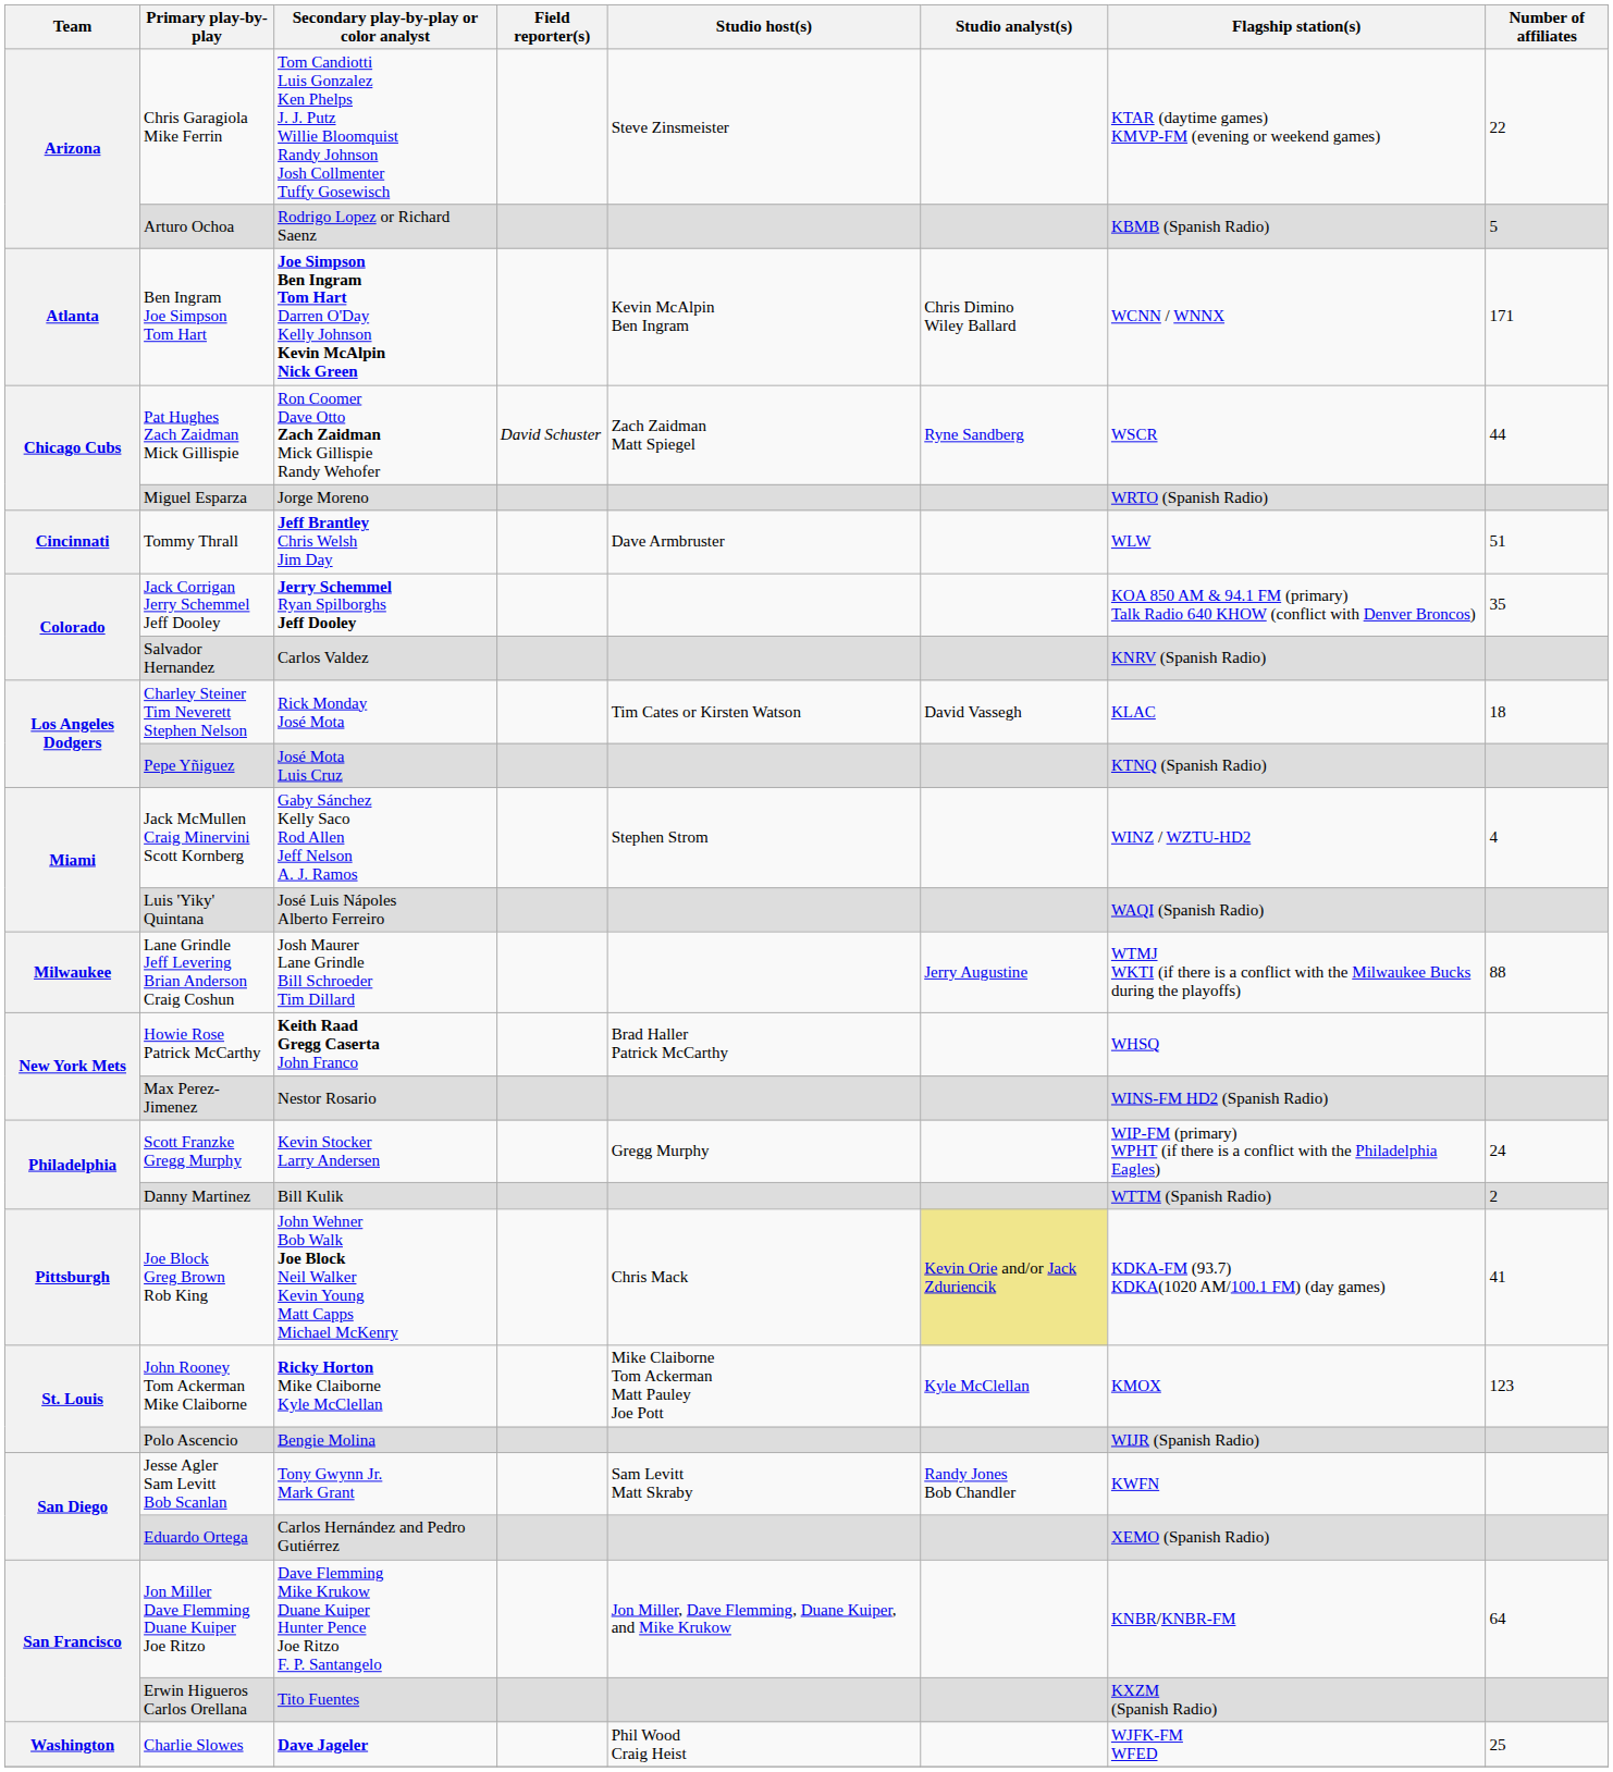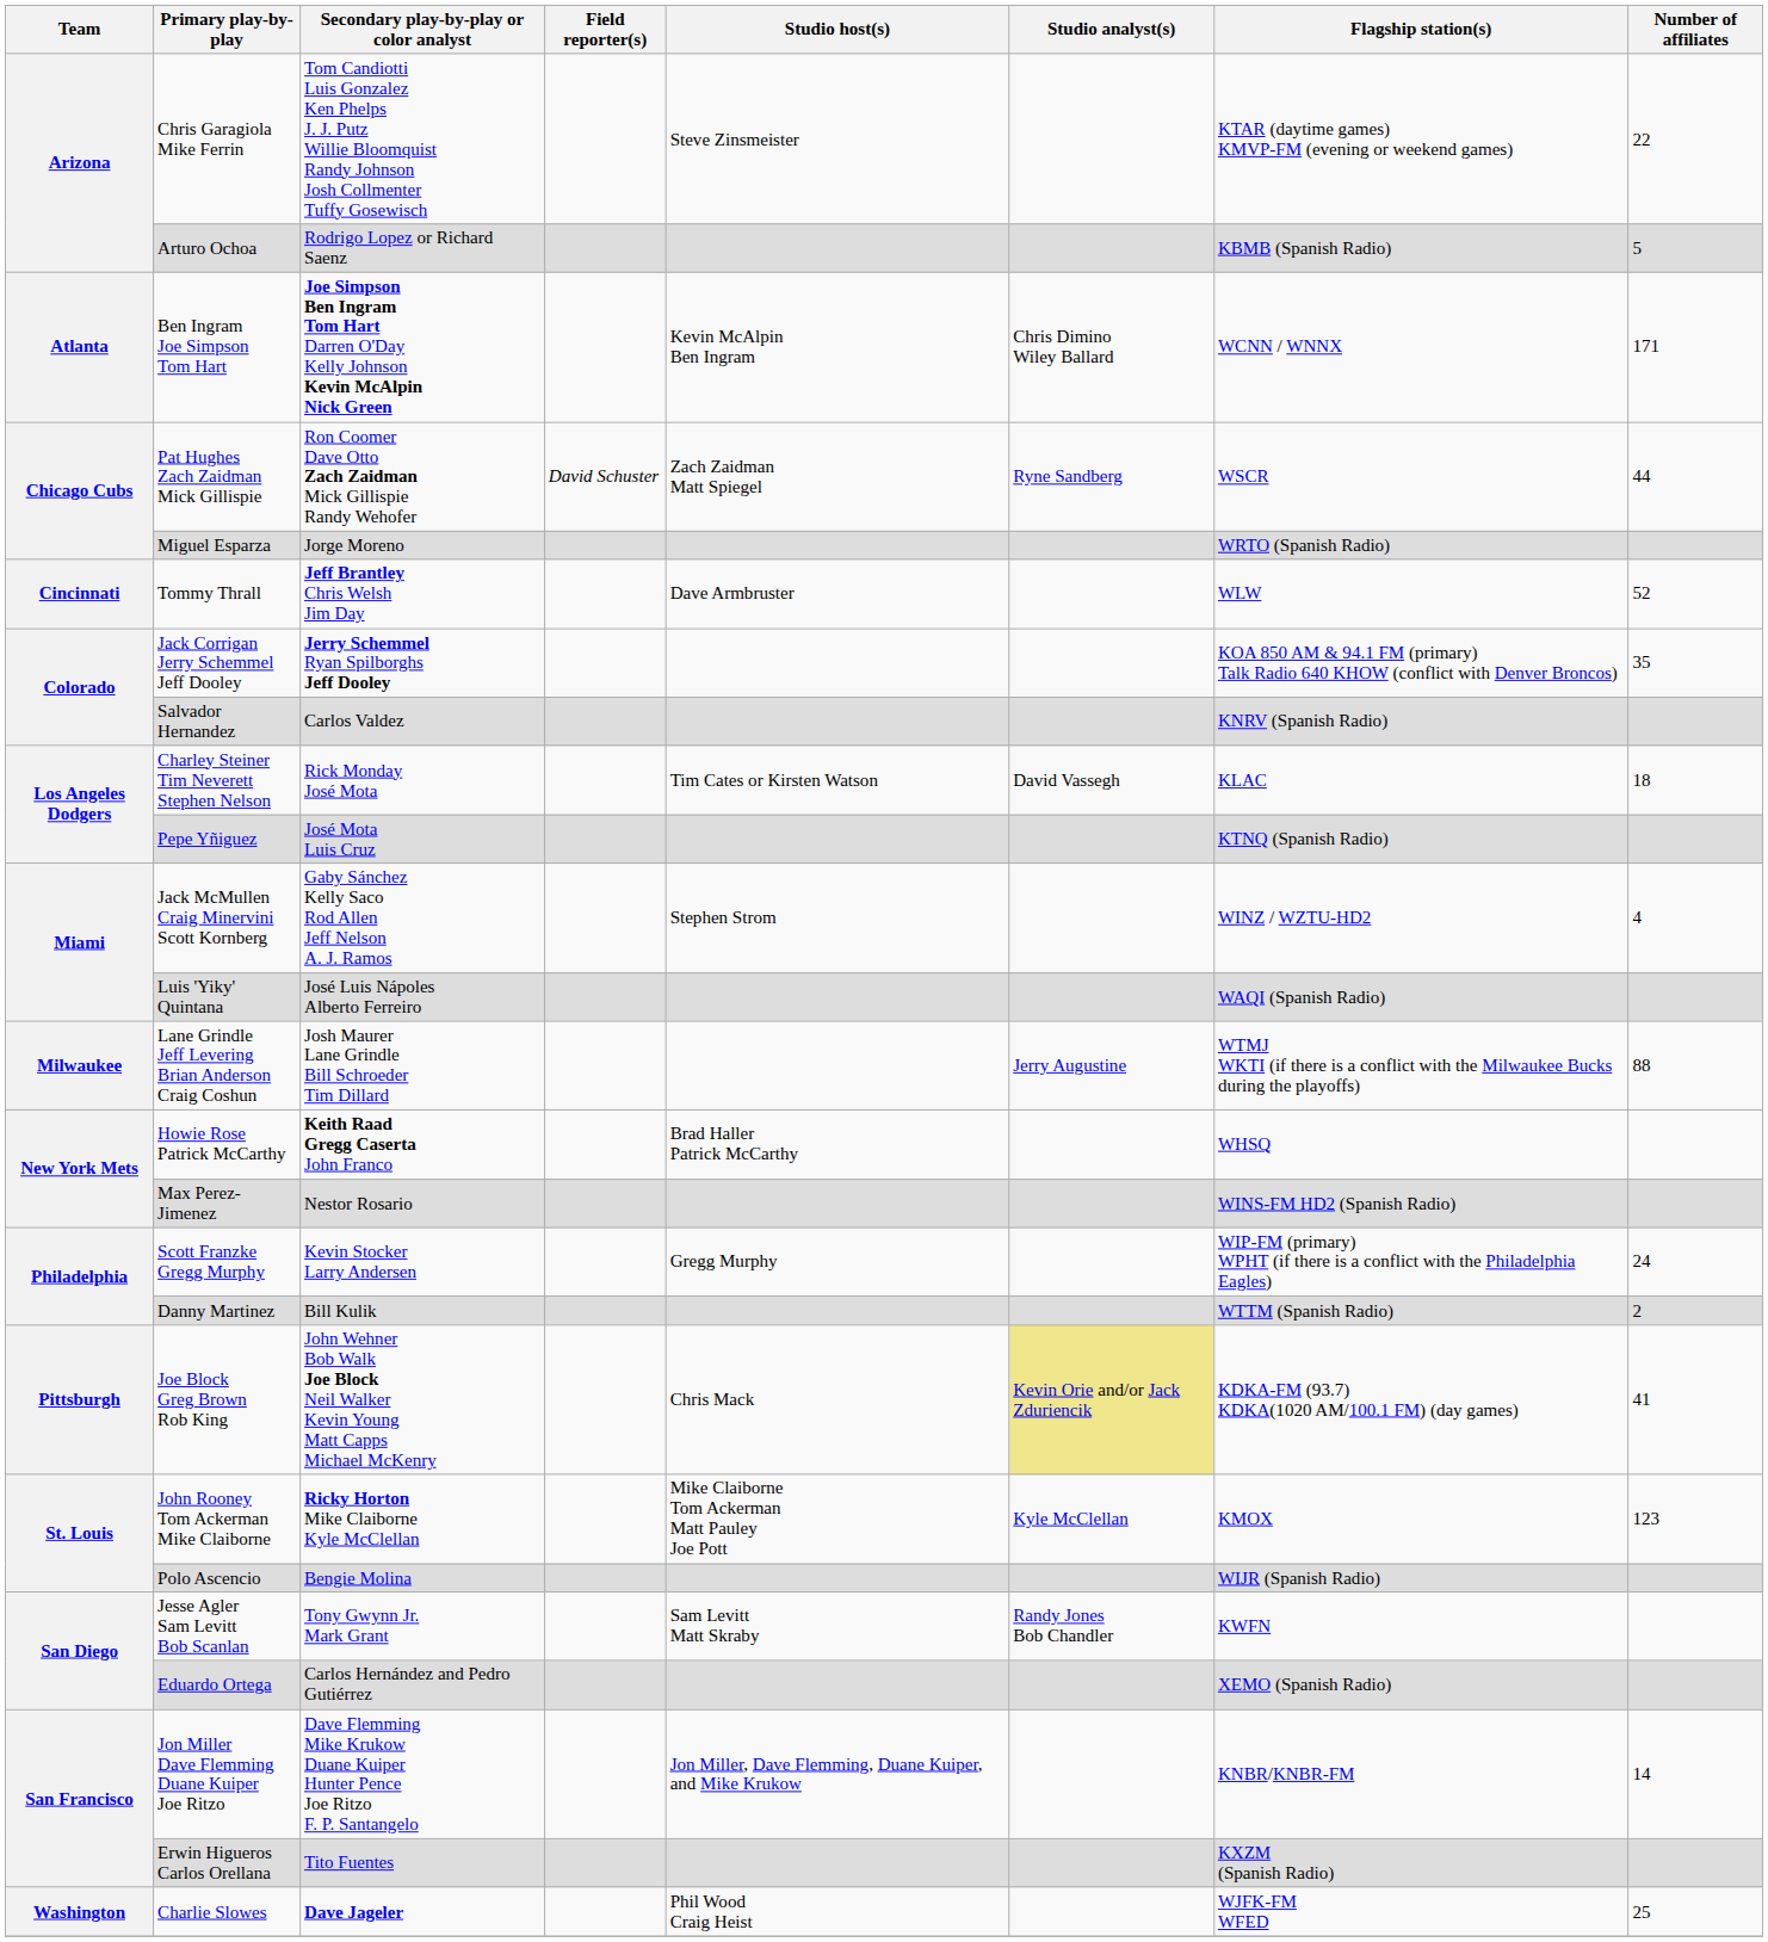 <table class="wikitable plainrowheaders">
 <tr>
 <th scope="col">Team</th>
 <th scope="col">Primary play-by-play</th>
 <th scope="col">Secondary play-by-play or color analyst</th>
 <th scope="col">Field reporter(s)</th>
 <th scope="col">Studio host(s)</th>
 <th scope="col">Studio analyst(s)</th>
 <th scope="col">Flagship station(s)</th>
 <th scope="col">Number of affiliates</th>
 </tr>
 <tr>
 <th scope="row" rowspan="2"><strong><a href='#'>Arizona</a></strong></th>
 <td>Chris Garagiola <br>Mike Ferrin </td>
 <td><a href='#'>Tom Candiotti</a> <br><a href='#'>Luis Gonzalez</a> <br><a href='#'>Ken Phelps</a> <br><a href='#'>J. J. Putz</a> <br><a href='#'>Willie Bloomquist</a> <br><a href='#'>Randy Johnson</a> <br><a href='#'>Josh Collmenter</a> <br><a href='#'>Tuffy Gosewisch</a> </td>
 <td></td>
 <td>Steve Zinsmeister</td>
 <td></td>
 <td><a href='#'>KTAR</a> (daytime games) <br><a href='#'>KMVP-FM</a> (evening or weekend games)</td>
 <td>22</td>
 </tr>
 <tr style="background:#ddd;">
 <td>Arturo Ochoa</td>
 <td><a href='#'>Rodrigo Lopez</a> or Richard Saenz</td>
 <td></td>
 <td></td>
 <td></td>
 <td><a href='#'>KBMB</a> (Spanish Radio)</td>
 <td>5</td>
 </tr>
 <tr>
 <th scope="row"><strong><a href='#'>Atlanta</a></strong></th>
 <td>Ben Ingram <br><a href='#'>Joe Simpson</a> <br><a href='#'>Tom Hart</a> </td>
 <td><strong><a href='#'>Joe Simpson</a></strong> <br><strong>Ben Ingram</strong> <br><strong><a href='#'>Tom Hart</a></strong> <br><a href='#'>Darren O'Day</a> <br><a href='#'>Kelly Johnson</a> <br><strong>Kevin McAlpin</strong> <br><strong><a href='#'>Nick Green</a></strong> </td>
 <td></td>
 <td>Kevin McAlpin <br>Ben Ingram </td>
 <td>Chris Dimino <br>Wiley Ballard </td>
 <td><a href='#'>WCNN</a> / <a href='#'>WNNX</a></td>
 <td>171</td>
 </tr>
 <tr>
 <th scope="row" rowspan="2"><strong><a href='#'>Chicago Cubs</a></strong></th>
 <td><a href='#'>Pat Hughes</a> <br><a href='#'>Zach Zaidman</a> <br>Mick Gillispie </td>
 <td><a href='#'>Ron Coomer</a> <br><a href='#'>Dave Otto</a> <br><strong>Zach Zaidman</strong> <br>Mick Gillispie <br>Randy Wehofer </td>
 <td><em>David Schuster</em></td>
 <td>Zach Zaidman<br>Matt Spiegel</td>
 <td><a href='#'>Ryne Sandberg</a></td>
 <td><a href='#'>WSCR</a></td>
 <td>44</td>
 </tr>
 <tr style="background:#ddd;">
 <td>Miguel Esparza</td>
 <td>Jorge Moreno</td>
 <td></td>
 <td></td>
 <td></td>
 <td><a href='#'>WRTO</a> (Spanish Radio)</td>
 <td></td>
 </tr>
 <tr>
 <th scope="row"><strong><a href='#'>Cincinnati</a></strong></th>
 <td>Tommy Thrall</td>
 <td><strong><a href='#'>Jeff Brantley</a></strong> <br><a href='#'>Chris Welsh</a> <br><a href='#'>Jim Day</a> </td>
 <td></td>
 <td>Dave Armbruster</td>
 <td></td>
 <td><a href='#'>WLW</a></td>
-<td>51</td>
+<td>52</td>
 </tr>
 <tr>
 <th scope="row" rowspan="2"><strong><a href='#'>Colorado</a></strong></th>
 <td><a href='#'>Jack Corrigan</a> <br><a href='#'>Jerry Schemmel</a> <br> Jeff Dooley </td>
 <td><strong><a href='#'>Jerry Schemmel</a></strong> <br><a href='#'>Ryan Spilborghs</a> <br><strong>Jeff Dooley</strong> </td>
 <td></td>
 <td></td>
 <td></td>
 <td><a href='#'>KOA 850 AM & 94.1 FM</a> (primary)<br><a href='#'>Talk Radio 640 KHOW</a> (conflict with <a href='#'>Denver Broncos</a>)</td>
 <td>35</td>
 </tr>
 <tr style="background:#ddd;">
 <td>Salvador Hernandez</td>
 <td>Carlos Valdez</td>
 <td></td>
 <td></td>
 <td></td>
 <td><a href='#'>KNRV</a> (Spanish Radio)</td>
 <td></td>
 </tr>
 <tr>
 <th scope="row" rowspan="2"><strong><a href='#'>Los Angeles Dodgers</a></strong></th>
 <td><a href='#'>Charley Steiner</a> <br><a href='#'>Tim Neverett</a> <br><a href='#'>Stephen Nelson</a> </td>
 <td><a href='#'>Rick Monday</a> <br><a href='#'>José Mota</a> </td>
 <td></td>
 <td>Tim Cates or Kirsten Watson</td>
 <td>David Vassegh</td>
 <td><a href='#'>KLAC</a></td>
 <td>18</td>
 </tr>
 <tr style="background:#ddd;">
 <td><a href='#'>Pepe Yñiguez</a></td>
 <td><a href='#'>José Mota</a> <br><a href='#'>Luis Cruz</a></td>
 <td></td>
 <td></td>
 <td></td>
 <td><a href='#'>KTNQ</a> (Spanish Radio)</td>
 <td></td>
 </tr>
 <tr>
 <th scope="row" rowspan="2"><strong><a href='#'>Miami</a></strong></th>
 <td>Jack McMullen <br><a href='#'>Craig Minervini</a> <br>Scott Kornberg </td>
 <td><a href='#'>Gaby Sánchez</a> <br>Kelly Saco <br><a href='#'>Rod Allen</a> <br><a href='#'>Jeff Nelson</a> <br><a href='#'>A. J. Ramos</a> </td>
 <td></td>
 <td>Stephen Strom</td>
 <td></td>
 <td><a href='#'>WINZ</a> / <a href='#'>WZTU-HD2</a></td>
 <td>4</td>
 </tr>
 <tr style="background:#ddd;">
 <td>Luis 'Yiky' Quintana</td>
 <td>José Luis Nápoles <br>Alberto Ferreiro </td>
 <td></td>
 <td></td>
 <td></td>
 <td><a href='#'>WAQI</a> (Spanish Radio)</td>
 <td></td>
 </tr>
 <tr>
 <th scope="row"><strong><a href='#'>Milwaukee</a></strong></th>
 <td>Lane Grindle <br><a href='#'>Jeff Levering</a> <br><a href='#'>Brian Anderson</a> <br>Craig Coshun </td>
 <td>Josh Maurer <br>Lane Grindle <br><a href='#'>Bill Schroeder</a> <br><a href='#'>Tim Dillard</a> </td>
 <td></td>
 <td></td>
 <td><a href='#'>Jerry Augustine</a></td>
 <td><a href='#'>WTMJ</a><br><a href='#'>WKTI</a> (if there is a conflict with the <a href='#'>Milwaukee Bucks</a> during the playoffs)</td>
 <td>88</td>
 </tr>
 <tr>
 <th scope="row" rowspan="2"><strong><a href='#'>New York Mets</a></strong></th>
 <td><a href='#'>Howie Rose</a> <br>Patrick McCarthy </td>
 <td><strong>Keith Raad</strong> <br><strong>Gregg Caserta</strong> <br><a href='#'>John Franco</a> </td>
 <td></td>
 <td>Brad Haller <br>Patrick McCarthy </td>
 <td></td>
 <td><a href='#'>WHSQ</a></td>
 <td></td>
 </tr>
 <tr style="background:#ddd;">
 <td>Max Perez-Jimenez</td>
 <td>Nestor Rosario</td>
 <td></td>
 <td></td>
 <td></td>
 <td><a href='#'>WINS-FM HD2</a> (Spanish Radio)</td>
 <td></td>
 </tr>
 <tr>
 <th scope="row" rowspan="2"><strong><a href='#'>Philadelphia</a></strong></th>
 <td><a href='#'>Scott Franzke</a> <br><a href='#'>Gregg Murphy</a> </td>
 <td><a href='#'>Kevin Stocker</a> <br><a href='#'>Larry Andersen</a> </td>
 <td></td>
 <td>Gregg Murphy</td>
 <td></td>
 <td><a href='#'>WIP-FM</a> (primary)<br><a href='#'>WPHT</a> (if there is a conflict with the <a href='#'>Philadelphia Eagles</a>)</td>
 <td>24</td>
 </tr>
 <tr style="background:#ddd;">
 <td>Danny Martinez</td>
 <td>Bill Kulik</td>
 <td></td>
 <td></td>
 <td></td>
 <td><a href='#'>WTTM</a> (Spanish Radio)</td>
 <td>2</td>
 </tr>
 <tr>
 <th scope="row"><strong><a href='#'>Pittsburgh</a></strong></th>
 <td><a href='#'>Joe Block</a> <br><a href='#'>Greg Brown</a> <br>Rob King </td>
 <td><a href='#'>John Wehner</a> <br><a href='#'>Bob Walk</a> <br><strong>Joe Block</strong> <br><a href='#'>Neil Walker</a> <br><a href='#'>Kevin Young</a> <br><a href='#'>Matt Capps</a> <br><a href='#'>Michael McKenry</a> </td>
 <td></td>
 <td>Chris Mack</td>
 <td style="background: khaki;"><a href='#'>Kevin Orie</a> and/or <a href='#'>Jack Zduriencik</a></td>
 <td><a href='#'>KDKA-FM</a> (93.7)<br><a href='#'>KDKA</a>(1020 AM/<a href='#'>100.1 FM</a>) (day games)</td>
 <td>41</td>
 </tr>
 <tr>
 <th scope="row" rowspan="2"><strong><a href='#'>St. Louis</a></strong></th>
 <td><a href='#'>John Rooney</a> <br>Tom Ackerman <br>Mike Claiborne </td>
 <td><strong><a href='#'>Ricky Horton</a></strong> <br>Mike Claiborne <br><a href='#'>Kyle McClellan</a> </td>
 <td></td>
 <td>Mike Claiborne <br>Tom Ackerman <br>Matt Pauley <br>Joe Pott </td>
 <td><a href='#'>Kyle McClellan</a> </td>
 <td><a href='#'>KMOX</a></td>
 <td>123</td>
 </tr>
 <tr style="background:#ddd;">
 <td>Polo Ascencio </td>
 <td><a href='#'>Bengie Molina</a> </td>
 <td></td>
 <td></td>
 <td></td>
 <td><a href='#'>WIJR</a> (Spanish Radio)</td>
 <td></td>
 </tr>
 <tr>
 <th scope="row" rowspan="2"><strong><a href='#'>San Diego</a></strong></th>
 <td>Jesse Agler <br>Sam Levitt <br><a href='#'>Bob Scanlan</a> </td>
 <td><a href='#'>Tony Gwynn Jr.</a> <br><a href='#'>Mark Grant</a> </td>
 <td></td>
 <td>Sam Levitt <br>Matt Skraby </td>
 <td><a href='#'>Randy Jones</a> <br>Bob Chandler </td>
 <td><a href='#'>KWFN</a></td>
 <td></td>
 </tr>
 <tr style="background:#ddd;">
 <td><a href='#'>Eduardo Ortega</a></td>
 <td>Carlos Hernández and Pedro Gutiérrez</td>
 <td></td>
 <td></td>
 <td></td>
 <td><a href='#'>XEMO</a> (Spanish Radio)</td>
 <td></td>
 </tr>
 <tr>
 <th scope="row" rowspan="2"><strong><a href='#'>San Francisco</a></strong></th>
 <td><a href='#'>Jon Miller</a> <br><a href='#'>Dave Flemming</a> <br><a href='#'>Duane Kuiper</a> <br>Joe Ritzo </td>
 <td><a href='#'>Dave Flemming</a> <br><a href='#'>Mike Krukow</a> <br><a href='#'>Duane Kuiper</a> <br><a href='#'>Hunter Pence</a> <br>Joe Ritzo <br><a href='#'>F. P. Santangelo</a> </td>
 <td></td>
 <td><a href='#'>Jon Miller</a>, <a href='#'>Dave Flemming</a>, <a href='#'>Duane Kuiper</a>, and <a href='#'>Mike Krukow</a></td>
 <td></td>
 <td><a href='#'>KNBR</a>/<a href='#'>KNBR-FM</a></td>
-<td>64</td>
+<td>14</td>
 </tr>
 <tr style="background:#ddd;">
 <td>Erwin Higueros <br>Carlos Orellana </td>
 <td><a href='#'>Tito Fuentes</a></td>
 <td></td>
 <td></td>
 <td></td>
 <td><a href='#'>KXZM</a><br>(Spanish Radio)</td>
 <td></td>
 </tr>
 <tr>
 <th scope="row"><strong><a href='#'>Washington</a></strong></th>
 <td><a href='#'>Charlie Slowes</a></td>
 <td><strong><a href='#'>Dave Jageler</a></strong></td>
 <td></td>
 <td>Phil Wood<br>Craig Heist</td>
 <td></td>
 <td><a href='#'>WJFK-FM</a><br><a href='#'>WFED</a></td>
 <td>25</td>
 </tr>
 <tr>
 </tr>
 </table>
